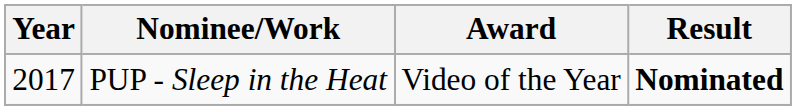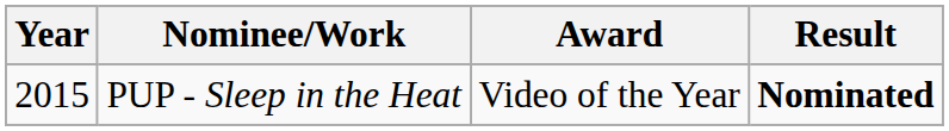 <table class="wikitable">
 <tr>
 <th>Year</th>
 <th>Nominee/Work</th>
 <th>Award</th>
 <th>Result</th>
 </tr>
 <tr>
-<td>2017</td>
+<td>2015</td>
 <td>PUP - <em>Sleep in the Heat</em></td>
 <td>Video of the Year</td>
 <td><strong>Nominated</strong></td>
 </tr>
 </table>
